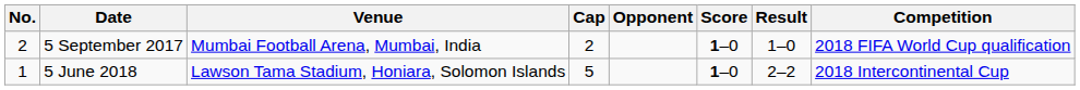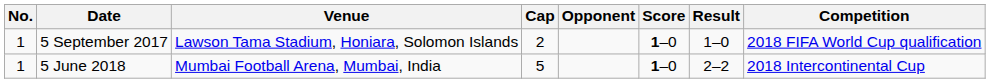 <table class="wikitable">
 <tr>
 <th scope="col">No.</th>
 <th scope="col">Date</th>
 <th scope="col">Venue</th>
 <th scope="col">Cap</th>
 <th scope="col">Opponent</th>
 <th scope="col">Score</th>
 <th scope="col">Result</th>
 <th scope="col">Competition</th>
 </tr>
 <tr>
-<td align="center">2</td>
+<td align="center">1</td>
 <td>5 September 2017</td>
-<td><a href='#'>Mumbai Football Arena</a>, <a href='#'>Mumbai</a>, India</td>
+<td><a href='#'>Lawson Tama Stadium</a>, <a href='#'>Honiara</a>, Solomon Islands</td>
 <td align="center">2</td>
 <td></td>
 <td align="center"><strong>1</strong>–0</td>
 <td align="center">1–0</td>
 <td><a href='#'>2018 FIFA World Cup qualification</a></td>
 </tr>
 <tr>
 <td align="center">1</td>
 <td>5 June 2018</td>
-<td><a href='#'>Lawson Tama Stadium</a>, <a href='#'>Honiara</a>, Solomon Islands</td>
+<td><a href='#'>Mumbai Football Arena</a>, <a href='#'>Mumbai</a>, India</td>
 <td align="center">5</td>
 <td></td>
 <td align="center"><strong>1</strong>–0</td>
 <td align="center">2–2</td>
 <td><a href='#'>2018 Intercontinental Cup</a></td>
 </tr>
 </table>
